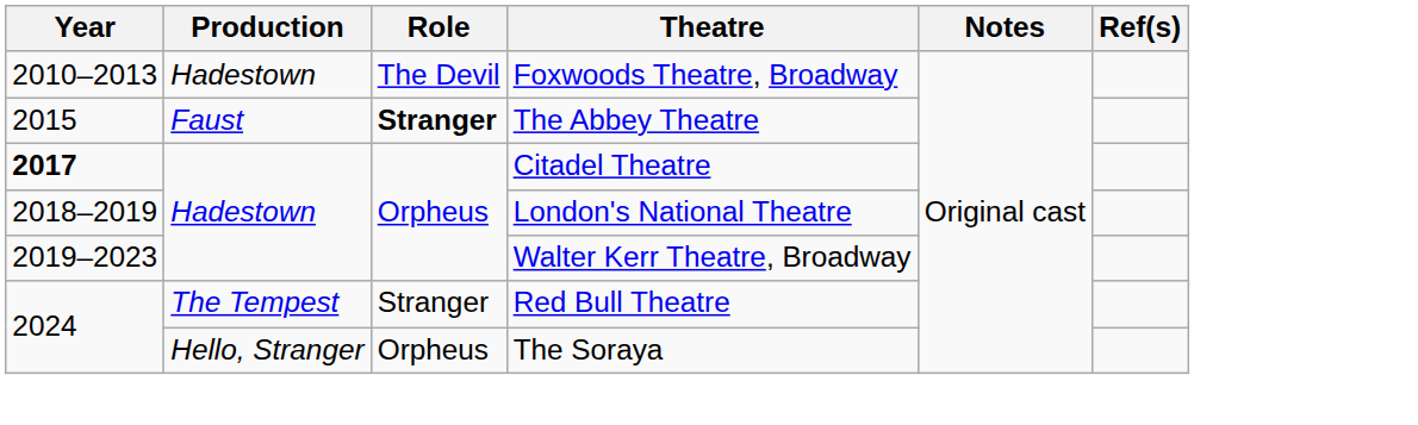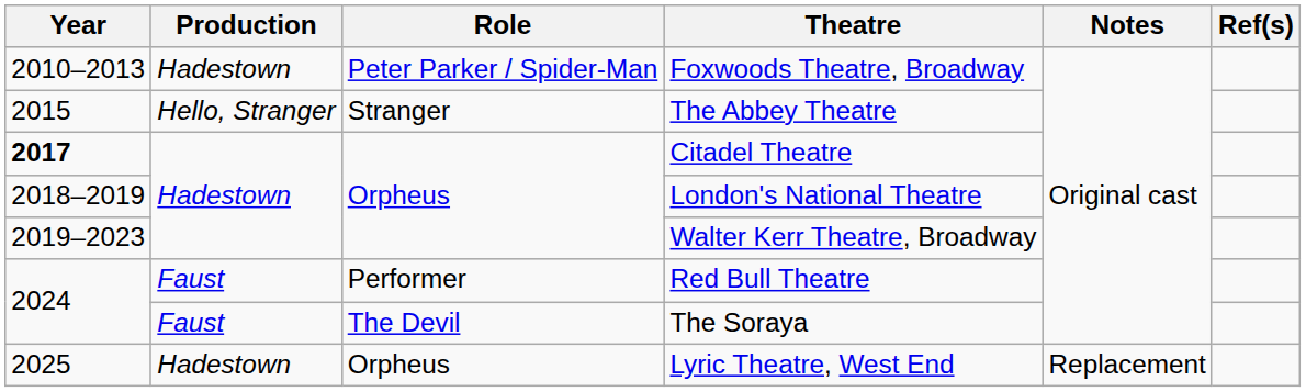 <table class="wikitable">
 <tr>
 <th>Year</th>
 <th>Production</th>
 <th>Role</th>
 <th>Theatre</th>
 <th>Notes</th>
 <th>Ref(s)</th>
 </tr>
 <tr>
 <td>2010–2013</td>
 <td><em>Hadestown</em></td>
-<td><a href='#'>The Devil</a></td>
+<td><a href='#'>Peter Parker / Spider-Man</a></td>
 <td><a href='#'>Foxwoods Theatre</a>, <a href='#'>Broadway</a></td>
 <td rowspan="7">Original cast</td>
 <td></td>
 </tr>
 <tr>
 <td>2015</td>
-<td><a href='#'><em>Faust</em></a></td>
-<td><strong>Stranger</strong></td>
+<td><em>Hello, Stranger</em></td>
+<td>Stranger</td>
 <td><a href='#'>The Abbey Theatre</a></td>
 <td></td>
 </tr>
 <tr>
 <td><strong>2017</strong></td>
 <td rowspan="3"><em><a href='#'>Hadestown</a></em></td>
 <td rowspan="3"><a href='#'>Orpheus</a></td>
 <td><a href='#'>Citadel Theatre</a></td>
 <td></td>
 </tr>
 <tr>
 <td>2018–2019</td>
 <td><a href='#'>London's National Theatre</a></td>
 <td></td>
 </tr>
 <tr>
 <td>2019–2023</td>
 <td><a href='#'>Walter Kerr Theatre</a>, Broadway</td>
 <td></td>
 </tr>
 <tr>
 <td rowspan=2>2024</td>
-<td><em><a href='#'>The Tempest</a></em></td>
-<td>Stranger</td>
+<td><a href='#'><em>Faust</em></a></td>
+<td>Performer</td>
 <td><a href='#'>Red Bull Theatre</a></td>
 <td></td>
 </tr>
 <tr>
-<td><em>Hello, Stranger</em></td>
-<td>Orpheus</td>
+<td><a href='#'><em>Faust</em></a></td>
+<td><a href='#'>The Devil</a></td>
 <td>The Soraya</td>
 <td></td>
 </tr>
+<tr>
+<td>2025</td>
+<td><em>Hadestown</em></td>
+<td>Orpheus</td>
+<td><a href='#'>Lyric Theatre</a>, <a href='#'>West End</a></td>
+<td>Replacement</td>
+<td></td>
+</tr>
 </table>
